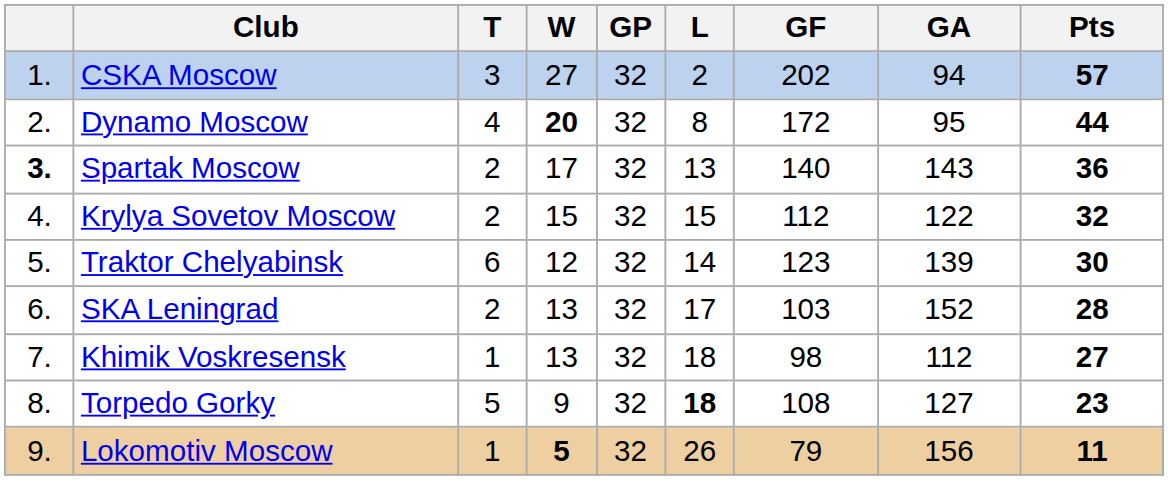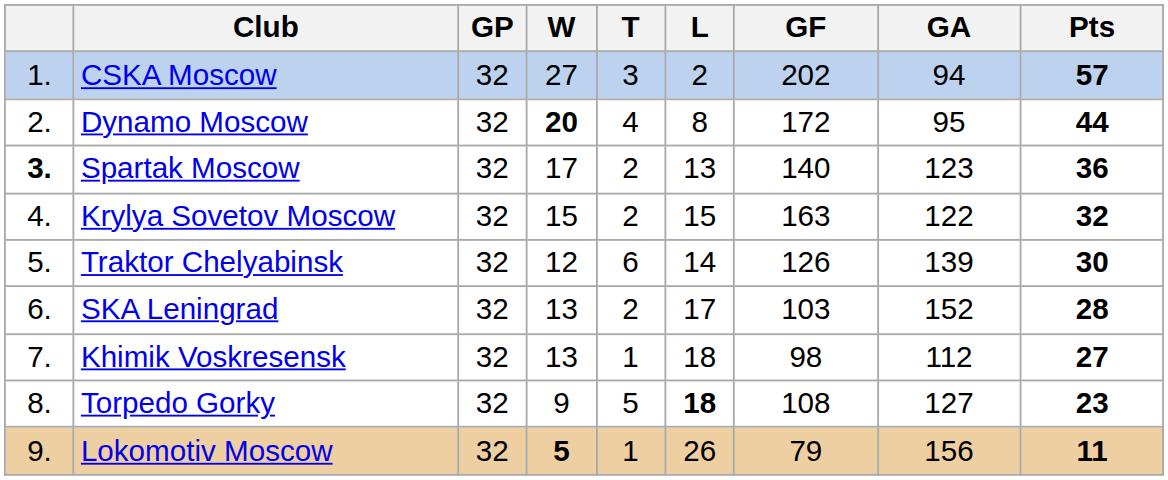 <table class="wikitable">
 <tr>
 <th width="30"></th>
 <th width="200">Club</th>
+<th width="30">GP</th>
+<th width="30">W</th>
 <th width="30">T</th>
-<th width="30">W</th>
-<th width="30">GP</th>
 <th width="30">L</th>
 <th width="70">GF</th>
 <th width="70">GA</th>
 <th width="70">Pts</th>
 </tr>
 <tr bgcolor="#BCD2EE" align="center">
 <td>1.</td>
 <td align="left"><a href='#'>CSKA Moscow</a></td>
+<td>32</td>
+<td>27</td>
 <td>3</td>
-<td>27</td>
-<td>32</td>
 <td>2</td>
 <td>202</td>
 <td>94</td>
 <td><strong>57</strong></td>
 </tr>
 <tr bgcolor="#FFFFFF" align="center">
 <td>2.</td>
 <td align="left"><a href='#'>Dynamo Moscow</a></td>
+<td>32</td>
+<td><strong>20</strong></td>
 <td>4</td>
-<td><strong>20</strong></td>
-<td>32</td>
 <td>8</td>
 <td>172</td>
 <td>95</td>
 <td><strong>44</strong></td>
 </tr>
 <tr bgcolor="#FFFFFF" align="center">
 <td><strong>3.</strong></td>
 <td align="left"><a href='#'>Spartak Moscow</a></td>
+<td>32</td>
+<td>17</td>
 <td>2</td>
-<td>17</td>
-<td>32</td>
 <td>13</td>
 <td>140</td>
-<td>143</td>
+<td>123</td>
 <td><strong>36</strong></td>
 </tr>
 <tr bgcolor="#FFFFFF" align="center">
 <td>4.</td>
 <td align="left"><a href='#'>Krylya Sovetov Moscow</a></td>
+<td>32</td>
+<td>15</td>
 <td>2</td>
 <td>15</td>
-<td>32</td>
-<td>15</td>
-<td>112</td>
+<td>163</td>
 <td>122</td>
 <td><strong>32</strong></td>
 </tr>
 <tr bgcolor="#FFFFFF" align="center">
 <td>5.</td>
 <td align="left"><a href='#'>Traktor Chelyabinsk</a></td>
+<td>32</td>
+<td>12</td>
 <td>6</td>
-<td>12</td>
-<td>32</td>
 <td>14</td>
-<td>123</td>
+<td>126</td>
 <td>139</td>
 <td><strong>30</strong></td>
 </tr>
 <tr bgcolor="#FFFFFF" align="center">
 <td>6.</td>
 <td align="left"><a href='#'>SKA Leningrad</a></td>
+<td>32</td>
+<td>13</td>
 <td>2</td>
-<td>13</td>
-<td>32</td>
 <td>17</td>
 <td>103</td>
 <td>152</td>
 <td><strong>28</strong></td>
 </tr>
 <tr bgcolor="#FFFFFF" align="center">
 <td>7.</td>
 <td align="left"><a href='#'>Khimik Voskresensk</a></td>
+<td>32</td>
+<td>13</td>
 <td>1</td>
-<td>13</td>
-<td>32</td>
 <td>18</td>
 <td>98</td>
 <td>112</td>
 <td><strong>27</strong></td>
 </tr>
 <tr bgcolor="#FFFFFF" align="center">
 <td>8.</td>
 <td align="left"><a href='#'>Torpedo Gorky</a></td>
+<td>32</td>
+<td>9</td>
 <td>5</td>
-<td>9</td>
-<td>32</td>
 <td><strong>18</strong></td>
 <td>108</td>
 <td>127</td>
 <td><strong>23</strong></td>
 </tr>
 <tr bgcolor="#EECFA1" align="center">
 <td>9.</td>
 <td align="left"><a href='#'>Lokomotiv Moscow</a></td>
+<td>32</td>
+<td><strong>5</strong></td>
 <td>1</td>
-<td><strong>5</strong></td>
-<td>32</td>
 <td>26</td>
 <td>79</td>
 <td>156</td>
 <td><strong>11</strong></td>
 </tr>
 </table>
